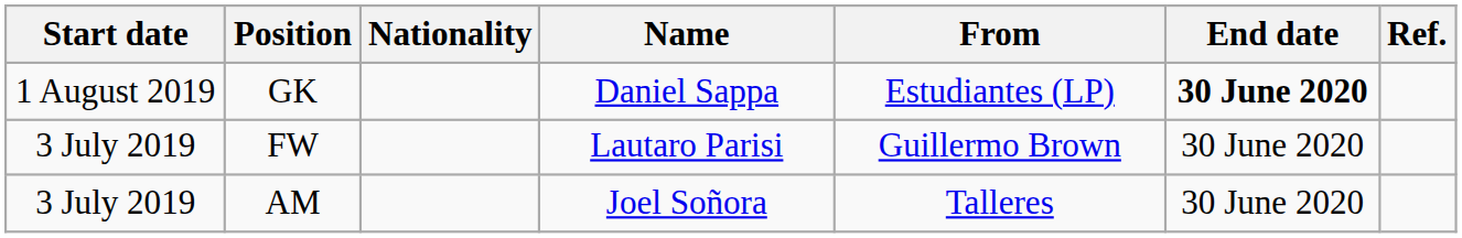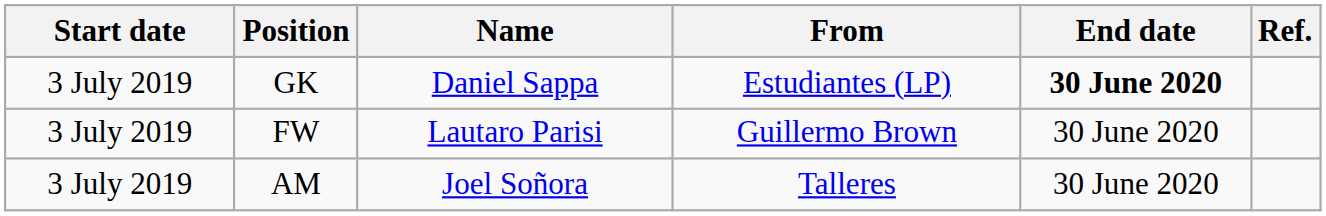 <table class="wikitable" style="text-align:center; font-size:90%; ">
 <tr>
 <th style="background:#; color:#; width:100px;">Start date</th>
 <th style="background:#; color:#; width:50px;">Position</th>
-<th style="background:#; color:#; width:50px;">Nationality</th>
 <th style="background:#; color:#; width:140px;">Name</th>
 <th style="background:#; color:#; width:155px;">From</th>
 <th style="background:#; color:#; width:100px;">End date</th>
 <th style="background:#; color:#; width:25px;">Ref.</th>
 </tr>
 <tr>
-<td>1 August 2019</td>
+<td>3 July 2019</td>
 <td>GK</td>
-<td></td>
 <td><a href='#'>Daniel Sappa</a></td>
 <td> <a href='#'>Estudiantes (LP)</a></td>
 <td><strong>30 June 2020</strong></td>
 <td></td>
 </tr>
 <tr>
 <td>3 July 2019</td>
 <td>FW</td>
-<td></td>
 <td><a href='#'>Lautaro Parisi</a></td>
 <td> <a href='#'>Guillermo Brown</a></td>
 <td>30 June 2020</td>
 <td></td>
 </tr>
 <tr>
 <td>3 July 2019</td>
 <td>AM</td>
-<td></td>
 <td><a href='#'>Joel Soñora</a></td>
 <td> <a href='#'>Talleres</a></td>
 <td>30 June 2020</td>
 <td></td>
 </tr>
 </table>
